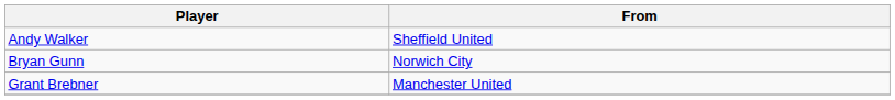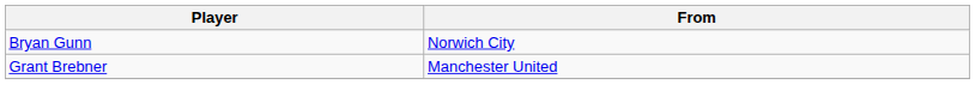 <table class="wikitable" style="text-align:center; font-size:95%;width:75%; text-align:left">
 <tr>
 <th><strong>Player</strong></th>
 <th><strong>From</strong></th>
-</tr>
-<tr --->
-<td> <a href='#'>Andy Walker</a></td>
-<td><a href='#'>Sheffield United</a></td>
 </tr>
 <tr>
 <td> <a href='#'>Bryan Gunn</a></td>
 <td><a href='#'>Norwich City</a></td>
 </tr>
 <tr>
 <td> <a href='#'>Grant Brebner</a></td>
 <td><a href='#'>Manchester United</a></td>
 </tr>
 <tr>
 </tr>
 </table>
